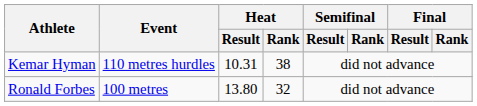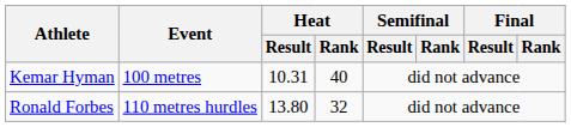 <table class="wikitable" style="font-size:90%">
 <tr>
 <th rowspan="2">Athlete</th>
 <th rowspan="2">Event</th>
 <th colspan="2">Heat</th>
 <th colspan="2">Semifinal</th>
 <th colspan="2">Final</th>
 </tr>
 <tr style="font-size:95%">
 <th>Result</th>
 <th>Rank</th>
 <th>Result</th>
 <th>Rank</th>
 <th>Result</th>
 <th>Rank</th>
 </tr>
 <tr style=text-align:center>
 <td style=text-align:left><a href='#'>Kemar Hyman</a></td>
-<td style=text-align:left><a href='#'>110 metres hurdles</a></td>
+<td style=text-align:left><a href='#'>100 metres</a></td>
 <td>10.31</td>
-<td>38</td>
+<td>40</td>
 <td colspan=4>did not advance</td>
 </tr>
 <tr style=text-align:center>
 <td style=text-align:left><a href='#'>Ronald Forbes</a></td>
-<td style=text-align:left><a href='#'>100 metres</a></td>
+<td style=text-align:left><a href='#'>110 metres hurdles</a></td>
 <td>13.80</td>
 <td>32</td>
 <td colspan=4>did not advance</td>
 </tr>
 </table>
